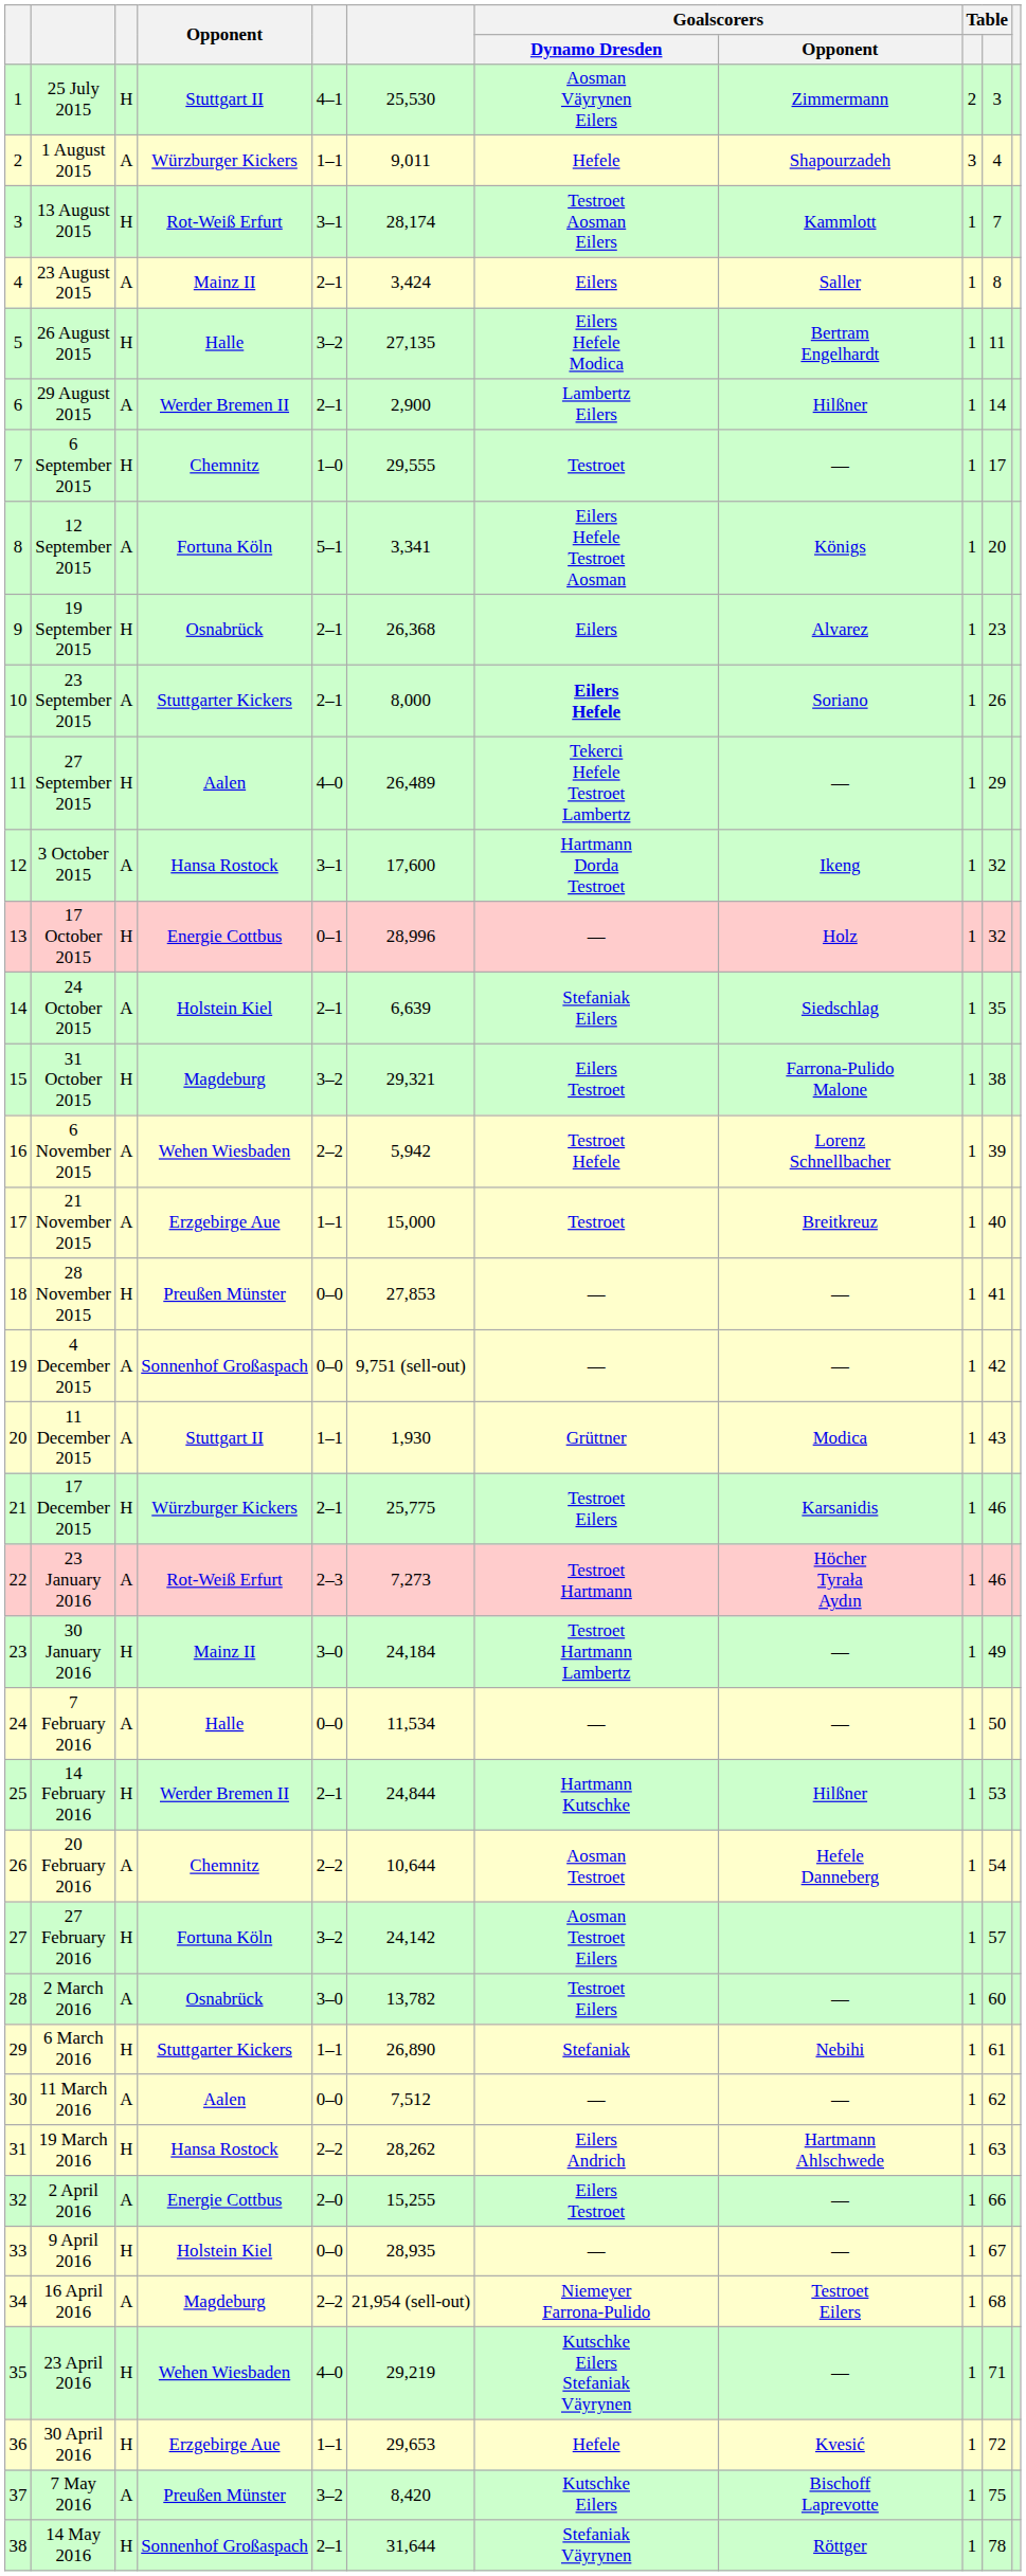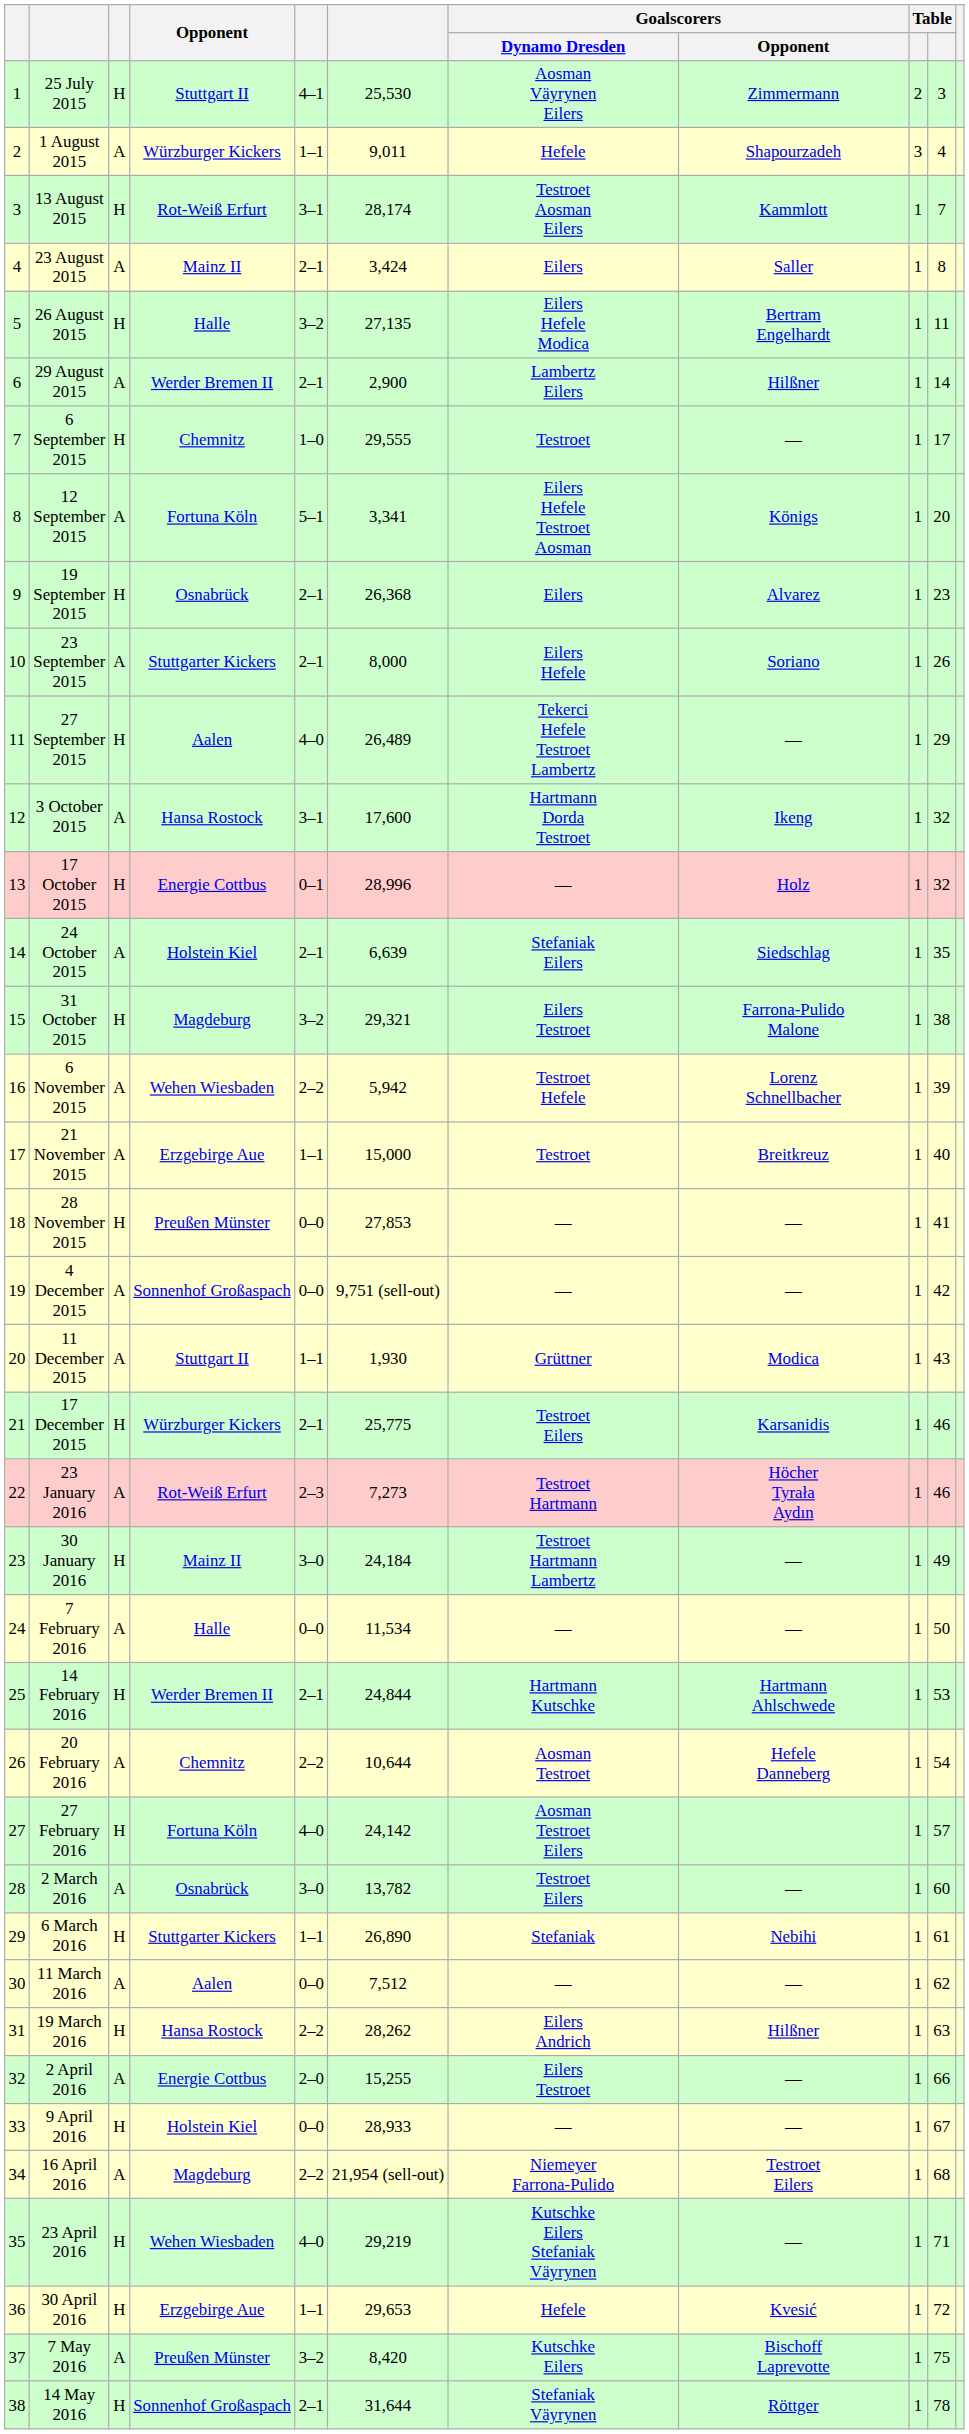 <table class="wikitable" Style="text-align: center;font-size:90%">
 <tr>
 <th rowspan="2"></th>
 <th rowspan="2" style="width:60px"></th>
 <th rowspan="2"></th>
 <th rowspan="2">Opponent</th>
 <th rowspan="2"><br></th>
 <th rowspan="2"></th>
 <th colspan="2">Goalscorers</th>
 <th colspan="2">Table</th>
 <th rowspan="2"></th>
 </tr>
 <tr>
 <th style="width:190px"><a href='#'>Dynamo Dresden</a></th>
 <th style="width:190px">Opponent</th>
 <th></th>
 <th></th>
 </tr>
 <tr style="background:#cfc">
 <td>1</td>
 <td>25 July 2015</td>
 <td>H</td>
 <td><a href='#'>Stuttgart II</a></td>
 <td>4–1</td>
 <td>25,530</td>
 <td><a href='#'>Aosman</a> <br><a href='#'>Väyrynen</a> <br><a href='#'>Eilers</a> </td>
 <td><a href='#'>Zimmermann</a> </td>
 <td>2</td>
 <td>3</td>
 <td><br></td>
 </tr>
 <tr style="background:#ffc">
 <td>2</td>
 <td>1 August 2015</td>
 <td>A</td>
 <td><a href='#'>Würzburger Kickers</a></td>
 <td>1–1</td>
 <td>9,011</td>
 <td><a href='#'>Hefele</a> </td>
 <td><a href='#'>Shapourzadeh</a> </td>
 <td>3</td>
 <td>4</td>
 <td><br></td>
 </tr>
 <tr style="background:#cfc">
 <td>3</td>
 <td>13 August 2015</td>
 <td>H</td>
 <td><a href='#'>Rot-Weiß Erfurt</a></td>
 <td>3–1</td>
 <td>28,174</td>
 <td><a href='#'>Testroet</a> <br> <a href='#'>Aosman</a> <br> <a href='#'>Eilers</a> </td>
 <td><a href='#'>Kammlott</a> </td>
 <td>1</td>
 <td>7</td>
 <td><br></td>
 </tr>
 <tr style="background:#ffc">
 <td>4</td>
 <td>23 August 2015</td>
 <td>A</td>
 <td><a href='#'>Mainz II</a></td>
 <td>2–1</td>
 <td>3,424</td>
 <td><a href='#'>Eilers</a> </td>
 <td><a href='#'>Saller</a> </td>
 <td>1</td>
 <td>8</td>
 <td><br></td>
 </tr>
 <tr style="background:#cfc">
 <td>5</td>
 <td>26 August 2015</td>
 <td>H</td>
 <td><a href='#'>Halle</a></td>
 <td>3–2</td>
 <td>27,135</td>
 <td><a href='#'>Eilers</a> <br> <a href='#'>Hefele</a> <br> <a href='#'>Modica</a> </td>
 <td><a href='#'>Bertram</a> <br> <a href='#'>Engelhardt</a> </td>
 <td>1</td>
 <td>11</td>
 <td><br></td>
 </tr>
 <tr style="background:#cfc">
 <td>6</td>
 <td>29 August 2015</td>
 <td>A</td>
 <td><a href='#'>Werder Bremen II</a></td>
 <td>2–1</td>
 <td>2,900</td>
 <td><a href='#'>Lambertz</a> <br> <a href='#'>Eilers</a> </td>
 <td><a href='#'>Hilßner</a> </td>
 <td>1</td>
 <td>14</td>
 <td><br></td>
 </tr>
 <tr style="background:#cfc">
 <td>7</td>
 <td>6 September 2015</td>
 <td>H</td>
 <td><a href='#'>Chemnitz</a></td>
 <td>1–0</td>
 <td>29,555</td>
 <td><a href='#'>Testroet</a> </td>
 <td>—</td>
 <td>1</td>
 <td>17</td>
 <td><br></td>
 </tr>
 <tr style="background:#cfc">
 <td>8</td>
 <td>12 September 2015</td>
 <td>A</td>
 <td><a href='#'>Fortuna Köln</a></td>
 <td>5–1</td>
 <td>3,341</td>
 <td><a href='#'>Eilers</a> <br> <a href='#'>Hefele</a> <br> <a href='#'>Testroet</a> <br> <a href='#'>Aosman</a> </td>
 <td><a href='#'>Königs</a> </td>
 <td>1</td>
 <td>20</td>
 <td><br></td>
 </tr>
 <tr style="background:#cfc">
 <td>9</td>
 <td>19 September 2015</td>
 <td>H</td>
 <td><a href='#'>Osnabrück</a></td>
 <td>2–1</td>
 <td>26,368</td>
 <td><a href='#'>Eilers</a> </td>
 <td><a href='#'>Alvarez</a> </td>
 <td>1</td>
 <td>23</td>
 <td><br></td>
 </tr>
 <tr style="background:#cfc">
 <td>10</td>
 <td>23 September 2015</td>
 <td>A</td>
 <td><a href='#'>Stuttgarter Kickers</a></td>
 <td>2–1</td>
 <td>8,000</td>
-<td><strong><a href='#'>Eilers</a> <br> <a href='#'>Hefele</a> </strong></td>
+<td><a href='#'>Eilers</a> <br> <a href='#'>Hefele</a> </td>
 <td><a href='#'>Soriano</a> </td>
 <td>1</td>
 <td>26</td>
 <td><br></td>
 </tr>
 <tr style="background:#cfc">
 <td>11</td>
 <td>27 September 2015</td>
 <td>H</td>
 <td><a href='#'>Aalen</a></td>
 <td>4–0</td>
 <td>26,489</td>
 <td><a href='#'>Tekerci</a> <br> <a href='#'>Hefele</a> <br> <a href='#'>Testroet</a> <br> <a href='#'>Lambertz</a> </td>
 <td>—</td>
 <td>1</td>
 <td>29</td>
 <td><br></td>
 </tr>
 <tr style="background:#cfc">
 <td>12</td>
 <td>3 October 2015</td>
 <td>A</td>
 <td><a href='#'>Hansa Rostock</a></td>
 <td>3–1</td>
 <td>17,600</td>
 <td><a href='#'>Hartmann</a> <br> <a href='#'>Dorda</a> <br> <a href='#'>Testroet</a> </td>
 <td><a href='#'>Ikeng</a> </td>
 <td>1</td>
 <td>32</td>
 <td><br></td>
 </tr>
 <tr style="background:#fcc">
 <td>13</td>
 <td>17 October 2015</td>
 <td>H</td>
 <td><a href='#'>Energie Cottbus</a></td>
 <td>0–1</td>
 <td>28,996</td>
 <td>—</td>
 <td><a href='#'>Holz</a> </td>
 <td>1</td>
 <td>32</td>
 <td><br></td>
 </tr>
 <tr style="background:#cfc">
 <td>14</td>
 <td>24 October 2015</td>
 <td>A</td>
 <td><a href='#'>Holstein Kiel</a></td>
 <td>2–1</td>
 <td>6,639</td>
 <td><a href='#'>Stefaniak</a> <br> <a href='#'>Eilers</a> </td>
 <td><a href='#'>Siedschlag</a> </td>
 <td>1</td>
 <td>35</td>
 <td><br></td>
 </tr>
 <tr style="background:#cfc">
 <td>15</td>
 <td>31 October 2015</td>
 <td>H</td>
 <td><a href='#'>Magdeburg</a></td>
 <td>3–2</td>
 <td>29,321</td>
 <td><a href='#'>Eilers</a> <br> <a href='#'>Testroet</a> </td>
 <td><a href='#'>Farrona-Pulido</a> <br> <a href='#'>Malone</a> </td>
 <td>1</td>
 <td>38</td>
 <td><br></td>
 </tr>
 <tr style="background:#ffc">
 <td>16</td>
 <td>6 November 2015</td>
 <td>A</td>
 <td><a href='#'>Wehen Wiesbaden</a></td>
 <td>2–2</td>
 <td>5,942</td>
 <td><a href='#'>Testroet</a> <br> <a href='#'>Hefele</a> </td>
 <td><a href='#'>Lorenz</a> <br> <a href='#'>Schnellbacher</a> </td>
 <td>1</td>
 <td>39</td>
 <td><br></td>
 </tr>
 <tr style="background:#ffc">
 <td>17</td>
 <td>21 November 2015</td>
 <td>A</td>
 <td><a href='#'>Erzgebirge Aue</a></td>
 <td>1–1</td>
 <td>15,000</td>
 <td><a href='#'>Testroet</a> </td>
 <td><a href='#'>Breitkreuz</a> </td>
 <td>1</td>
 <td>40</td>
 <td><br></td>
 </tr>
 <tr style="background:#ffc">
 <td>18</td>
 <td>28 November 2015</td>
 <td>H</td>
 <td><a href='#'>Preußen Münster</a></td>
 <td>0–0</td>
 <td>27,853</td>
 <td>—</td>
 <td>—</td>
 <td>1</td>
 <td>41</td>
 <td><br></td>
 </tr>
 <tr style="background:#ffc">
 <td>19</td>
 <td>4 December 2015</td>
 <td>A</td>
 <td><a href='#'>Sonnenhof Großaspach</a></td>
 <td>0–0</td>
 <td>9,751 (sell-out)</td>
 <td>—</td>
 <td>—</td>
 <td>1</td>
 <td>42</td>
 <td><br></td>
 </tr>
 <tr style="background:#ffc">
 <td>20</td>
 <td>11 December 2015</td>
 <td>A</td>
 <td><a href='#'>Stuttgart II</a></td>
 <td>1–1</td>
 <td>1,930</td>
 <td><a href='#'>Grüttner</a> </td>
 <td><a href='#'>Modica</a> </td>
 <td>1</td>
 <td>43</td>
 <td><br></td>
 </tr>
 <tr style="background:#cfc">
 <td>21</td>
 <td>17 December 2015</td>
 <td>H</td>
 <td><a href='#'>Würzburger Kickers</a></td>
 <td>2–1</td>
 <td>25,775</td>
 <td><a href='#'>Testroet</a> <br> <a href='#'>Eilers</a> </td>
 <td><a href='#'>Karsanidis</a> </td>
 <td>1</td>
 <td>46</td>
 <td><br></td>
 </tr>
 <tr style="background:#fcc">
 <td>22</td>
 <td>23 January 2016</td>
 <td>A</td>
 <td><a href='#'>Rot-Weiß Erfurt</a></td>
 <td>2–3</td>
 <td>7,273</td>
 <td><a href='#'>Testroet</a> <br> <a href='#'>Hartmann</a> </td>
 <td><a href='#'>Höcher</a> <br> <a href='#'>Tyrała</a> <br> <a href='#'>Aydın</a> </td>
 <td>1</td>
 <td>46</td>
 <td><br></td>
 </tr>
 <tr style="background:#cfc">
 <td>23</td>
 <td>30 January 2016</td>
 <td>H</td>
 <td><a href='#'>Mainz II</a></td>
 <td>3–0</td>
 <td>24,184</td>
 <td><a href='#'>Testroet</a> <br> <a href='#'>Hartmann</a> <br> <a href='#'>Lambertz</a> </td>
 <td>—</td>
 <td>1</td>
 <td>49</td>
 <td><br></td>
 </tr>
 <tr style="background:#ffc">
 <td>24</td>
 <td>7 February 2016</td>
 <td>A</td>
 <td><a href='#'>Halle</a></td>
 <td>0–0</td>
 <td>11,534</td>
 <td>—</td>
 <td>—</td>
 <td>1</td>
 <td>50</td>
 <td><br></td>
 </tr>
 <tr style="background:#cfc">
 <td>25</td>
 <td>14 February 2016</td>
 <td>H</td>
 <td><a href='#'>Werder Bremen II</a></td>
 <td>2–1</td>
 <td>24,844</td>
 <td><a href='#'>Hartmann</a> <br> <a href='#'>Kutschke</a> </td>
-<td><a href='#'>Hilßner</a> </td>
+<td><a href='#'>Hartmann</a> <br> <a href='#'>Ahlschwede</a> </td>
 <td>1</td>
 <td>53</td>
 <td><br></td>
 </tr>
 <tr style="background:#ffc">
 <td>26</td>
 <td>20 February 2016</td>
 <td>A</td>
 <td><a href='#'>Chemnitz</a></td>
 <td>2–2</td>
 <td>10,644</td>
 <td><a href='#'>Aosman</a> <br> <a href='#'>Testroet</a> </td>
 <td><a href='#'>Hefele</a> <br> <a href='#'>Danneberg</a> </td>
 <td>1</td>
 <td>54</td>
 <td><br></td>
 </tr>
 <tr style="background:#cfc">
 <td>27</td>
 <td>27 February 2016</td>
 <td>H</td>
 <td><a href='#'>Fortuna Köln</a></td>
-<td>3–2</td>
+<td>4–0</td>
 <td>24,142</td>
 <td><a href='#'>Aosman</a> <br> <a href='#'>Testroet</a> <br> <a href='#'>Eilers</a> </td>
 <td></td>
 <td>1</td>
 <td>57</td>
 <td><br></td>
 </tr>
 <tr style="background:#cfc">
 <td>28</td>
 <td>2 March 2016</td>
 <td>A</td>
 <td><a href='#'>Osnabrück</a></td>
 <td>3–0</td>
 <td>13,782</td>
 <td><a href='#'>Testroet</a> <br> <a href='#'>Eilers</a> </td>
 <td>—</td>
 <td>1</td>
 <td>60</td>
 <td><br></td>
 </tr>
 <tr style="background:#ffc">
 <td>29</td>
 <td>6 March 2016</td>
 <td>H</td>
 <td><a href='#'>Stuttgarter Kickers</a></td>
 <td>1–1</td>
 <td>26,890</td>
 <td><a href='#'>Stefaniak</a> </td>
 <td><a href='#'>Nebihi</a> </td>
 <td>1</td>
 <td>61</td>
 <td><br></td>
 </tr>
 <tr style="background:#ffc">
 <td>30</td>
 <td>11 March 2016</td>
 <td>A</td>
 <td><a href='#'>Aalen</a></td>
 <td>0–0</td>
 <td>7,512</td>
 <td>—</td>
 <td>—</td>
 <td>1</td>
 <td>62</td>
 <td><br></td>
 </tr>
 <tr style="background:#ffc">
 <td>31</td>
 <td>19 March 2016</td>
 <td>H</td>
 <td><a href='#'>Hansa Rostock</a></td>
 <td>2–2</td>
 <td>28,262</td>
 <td><a href='#'>Eilers</a> <br> <a href='#'>Andrich</a> </td>
-<td><a href='#'>Hartmann</a> <br> <a href='#'>Ahlschwede</a> </td>
+<td><a href='#'>Hilßner</a> </td>
 <td>1</td>
 <td>63</td>
 <td><br></td>
 </tr>
 <tr style="background:#cfc">
 <td>32</td>
 <td>2 April 2016</td>
 <td>A</td>
 <td><a href='#'>Energie Cottbus</a></td>
 <td>2–0</td>
 <td>15,255</td>
 <td><a href='#'>Eilers</a> <br> <a href='#'>Testroet</a> </td>
 <td>—</td>
 <td>1</td>
 <td>66</td>
 <td><br></td>
 </tr>
 <tr style="background:#ffc">
 <td>33</td>
 <td>9 April 2016</td>
 <td>H</td>
 <td><a href='#'>Holstein Kiel</a></td>
 <td>0–0</td>
-<td>28,935</td>
+<td>28,933</td>
 <td>—</td>
 <td>—</td>
 <td>1</td>
 <td>67</td>
 <td><br></td>
 </tr>
 <tr style="background:#ffc">
 <td>34</td>
 <td>16 April 2016</td>
 <td>A</td>
 <td><a href='#'>Magdeburg</a></td>
 <td>2–2</td>
 <td>21,954 (sell-out)</td>
 <td><a href='#'>Niemeyer</a> <br> <a href='#'>Farrona-Pulido</a> </td>
 <td><a href='#'>Testroet</a> <br> <a href='#'>Eilers</a> </td>
 <td>1</td>
 <td>68</td>
 <td><br></td>
 </tr>
 <tr style="background:#cfc">
 <td>35</td>
 <td>23 April 2016</td>
 <td>H</td>
 <td><a href='#'>Wehen Wiesbaden</a></td>
 <td>4–0</td>
 <td>29,219</td>
 <td><a href='#'>Kutschke</a> <br> <a href='#'>Eilers</a> <br> <a href='#'>Stefaniak</a> <br> <a href='#'>Väyrynen</a> </td>
 <td>—</td>
 <td>1</td>
 <td>71</td>
 <td><br></td>
 </tr>
 <tr style="background:#ffc">
 <td>36</td>
 <td>30 April 2016</td>
 <td>H</td>
 <td><a href='#'>Erzgebirge Aue</a></td>
 <td>1–1</td>
 <td>29,653</td>
 <td><a href='#'>Hefele</a> </td>
 <td><a href='#'>Kvesić</a> </td>
 <td>1</td>
 <td>72</td>
 <td><br></td>
 </tr>
 <tr style="background:#cfc">
 <td>37</td>
 <td>7 May 2016</td>
 <td>A</td>
 <td><a href='#'>Preußen Münster</a></td>
 <td>3–2</td>
 <td>8,420</td>
 <td><a href='#'>Kutschke</a> <br> <a href='#'>Eilers</a> </td>
 <td><a href='#'>Bischoff</a> <br> <a href='#'>Laprevotte</a> </td>
 <td>1</td>
 <td>75</td>
 <td><br></td>
 </tr>
 <tr style="background:#cfc">
 <td>38</td>
 <td>14 May 2016</td>
 <td>H</td>
 <td><a href='#'>Sonnenhof Großaspach</a></td>
 <td>2–1</td>
 <td>31,644</td>
 <td><a href='#'>Stefaniak</a> <br> <a href='#'>Väyrynen</a> </td>
 <td><a href='#'>Röttger</a> </td>
 <td>1</td>
 <td>78</td>
 <td><br></td>
 </tr>
 </table>
